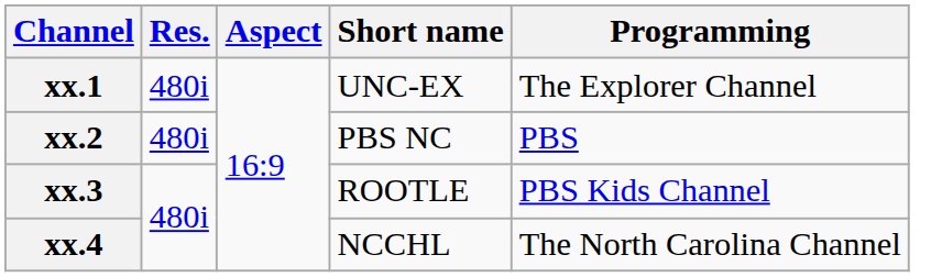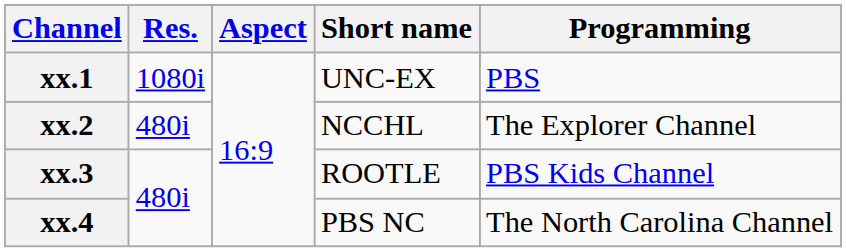 <table class="wikitable">
 <tr>
 <th scope="col"><a href='#'>Channel</a></th>
 <th scope="col"><a href='#'>Res.</a></th>
 <th scope="col"><a href='#'>Aspect</a></th>
 <th scope="col">Short name</th>
 <th scope="col">Programming</th>
 </tr>
 <tr>
 <th scope="row">xx.1</th>
-<td><a href='#'>480i</a></td>
+<td><a href='#'>1080i</a></td>
 <td rowspan=4><a href='#'>16:9</a></td>
 <td>UNC-EX</td>
-<td>The Explorer Channel</td>
+<td><a href='#'>PBS</a></td>
 </tr>
 <tr>
 <th scope="row">xx.2</th>
 <td><a href='#'>480i</a></td>
-<td>PBS NC</td>
-<td><a href='#'>PBS</a></td>
+<td>NCCHL</td>
+<td>The Explorer Channel</td>
 </tr>
 <tr>
 <th scope="row">xx.3</th>
 <td rowspan=2><a href='#'>480i</a></td>
 <td>ROOTLE</td>
 <td><a href='#'>PBS Kids Channel</a></td>
 </tr>
 <tr>
 <th scope="row">xx.4</th>
-<td>NCCHL</td>
+<td>PBS NC</td>
 <td>The North Carolina Channel</td>
 </tr>
 </table>
